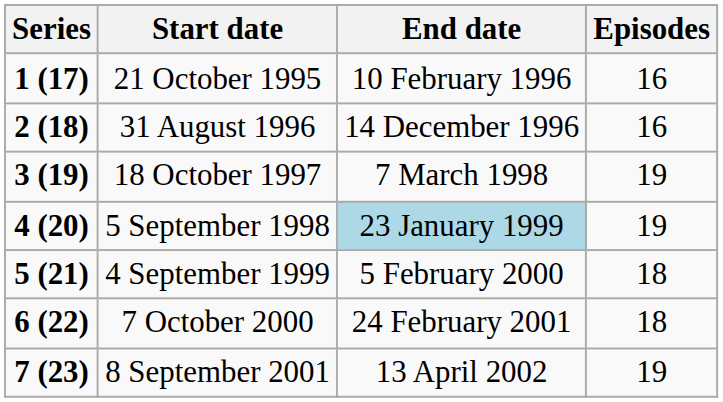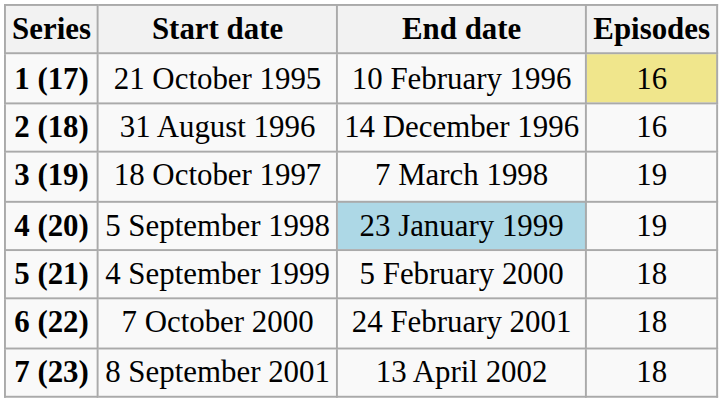 <table class="wikitable" style="text-align:center;">
 <tr>
 <th>Series</th>
 <th>Start date</th>
 <th>End date</th>
 <th>Episodes</th>
 </tr>
 <tr>
 <td><strong>1 (17)</strong></td>
 <td>21 October 1995</td>
 <td>10 February 1996</td>
-<td>16</td>
+<td style="background: khaki;">16</td>
 </tr>
 <tr>
 <td><strong>2 (18)</strong></td>
 <td>31 August 1996</td>
 <td>14 December 1996</td>
 <td>16</td>
 </tr>
 <tr>
 <td><strong>3 (19)</strong></td>
 <td>18 October 1997</td>
 <td>7 March 1998</td>
 <td>19</td>
 </tr>
 <tr>
 <td><strong>4 (20)</strong></td>
 <td>5 September 1998</td>
 <td style="background: lightblue;">23 January 1999</td>
 <td>19</td>
 </tr>
 <tr>
 <td><strong>5 (21)</strong></td>
 <td>4 September 1999</td>
 <td>5 February 2000</td>
 <td>18</td>
 </tr>
 <tr>
 <td><strong>6 (22)</strong></td>
 <td>7 October 2000</td>
 <td>24 February 2001</td>
 <td>18</td>
 </tr>
 <tr>
 <td><strong>7 (23)</strong></td>
 <td>8 September 2001</td>
 <td>13 April 2002</td>
-<td>19</td>
+<td>18</td>
 </tr>
 </table>
